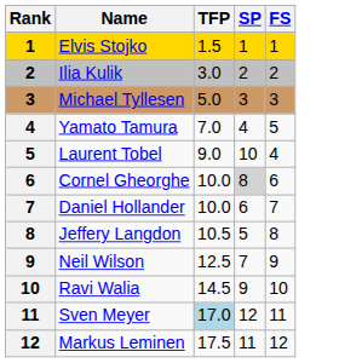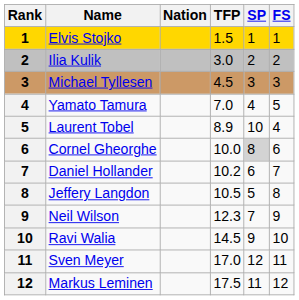 <table class="wikitable sortable">
 <tr>
 <th>Rank</th>
 <th>Name</th>
+<th>Nation</th>
 <th>TFP</th>
 <th><a href='#'>SP</a></th>
 <th><a href='#'>FS</a></th>
 </tr>
 <tr bgcolor="gold">
 <td align="center"><strong>1</strong></td>
 <td><a href='#'>Elvis Stojko</a></td>
+<td></td>
 <td>1.5</td>
 <td>1</td>
 <td>1</td>
 </tr>
 <tr bgcolor="silver">
 <td align="center"><strong>2</strong></td>
 <td><a href='#'>Ilia Kulik</a></td>
+<td></td>
 <td>3.0</td>
 <td>2</td>
 <td>2</td>
 </tr>
 <tr bgcolor="cc9966">
 <td align="center"><strong>3</strong></td>
 <td><a href='#'>Michael Tyllesen</a></td>
-<td>5.0</td>
+<td></td>
+<td>4.5</td>
 <td>3</td>
 <td>3</td>
 </tr>
 <tr>
 <th>4</th>
 <td><a href='#'>Yamato Tamura</a></td>
+<td></td>
 <td>7.0</td>
 <td>4</td>
 <td>5</td>
 </tr>
 <tr>
 <th>5</th>
 <td><a href='#'>Laurent Tobel</a></td>
-<td>9.0</td>
+<td></td>
+<td>8.9</td>
 <td>10</td>
 <td>4</td>
 </tr>
 <tr>
 <th>6</th>
 <td><a href='#'>Cornel Gheorghe</a></td>
+<td></td>
 <td>10.0</td>
 <td style="background: lightgrey;">8</td>
 <td>6</td>
 </tr>
 <tr>
 <th>7</th>
 <td><a href='#'>Daniel Hollander</a></td>
-<td>10.0</td>
+<td></td>
+<td>10.2</td>
 <td>6</td>
 <td>7</td>
 </tr>
 <tr>
 <th>8</th>
 <td><a href='#'>Jeffery Langdon</a></td>
+<td></td>
 <td>10.5</td>
 <td>5</td>
 <td>8</td>
 </tr>
 <tr>
 <th>9</th>
 <td><a href='#'>Neil Wilson</a></td>
-<td>12.5</td>
+<td></td>
+<td>12.3</td>
 <td>7</td>
 <td>9</td>
 </tr>
 <tr>
 <th>10</th>
 <td><a href='#'>Ravi Walia</a></td>
+<td></td>
 <td>14.5</td>
 <td>9</td>
 <td>10</td>
 </tr>
 <tr>
 <th>11</th>
 <td><a href='#'>Sven Meyer</a></td>
-<td style="background: lightblue;">17.0</td>
+<td></td>
+<td>17.0</td>
 <td>12</td>
 <td>11</td>
 </tr>
 <tr>
 <th>12</th>
 <td><a href='#'>Markus Leminen</a></td>
+<td></td>
 <td>17.5</td>
 <td>11</td>
 <td>12</td>
 </tr>
 </table>
